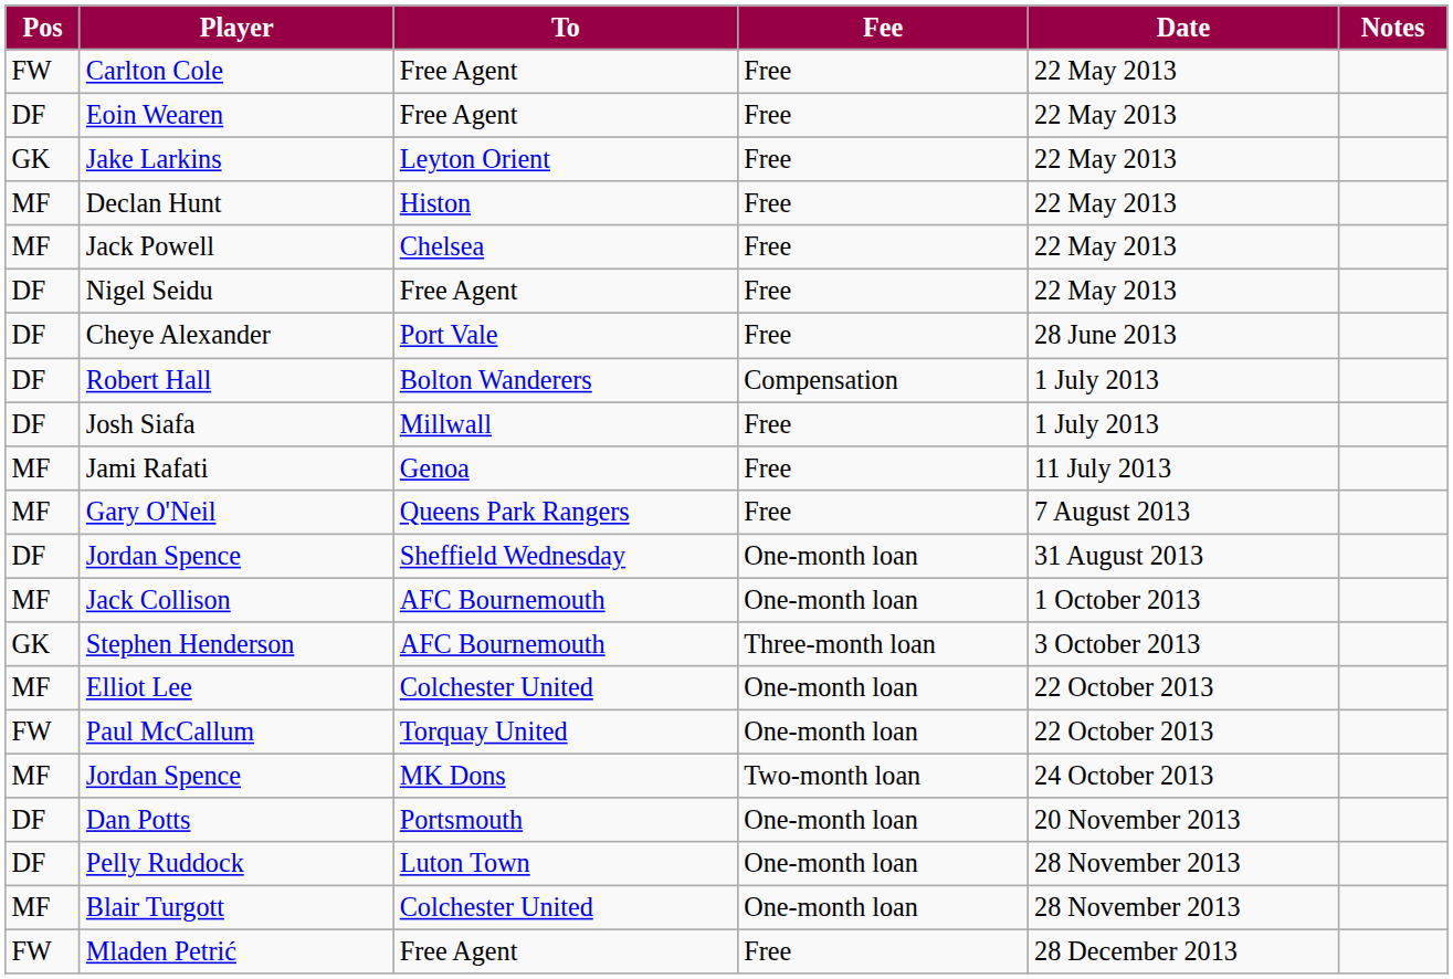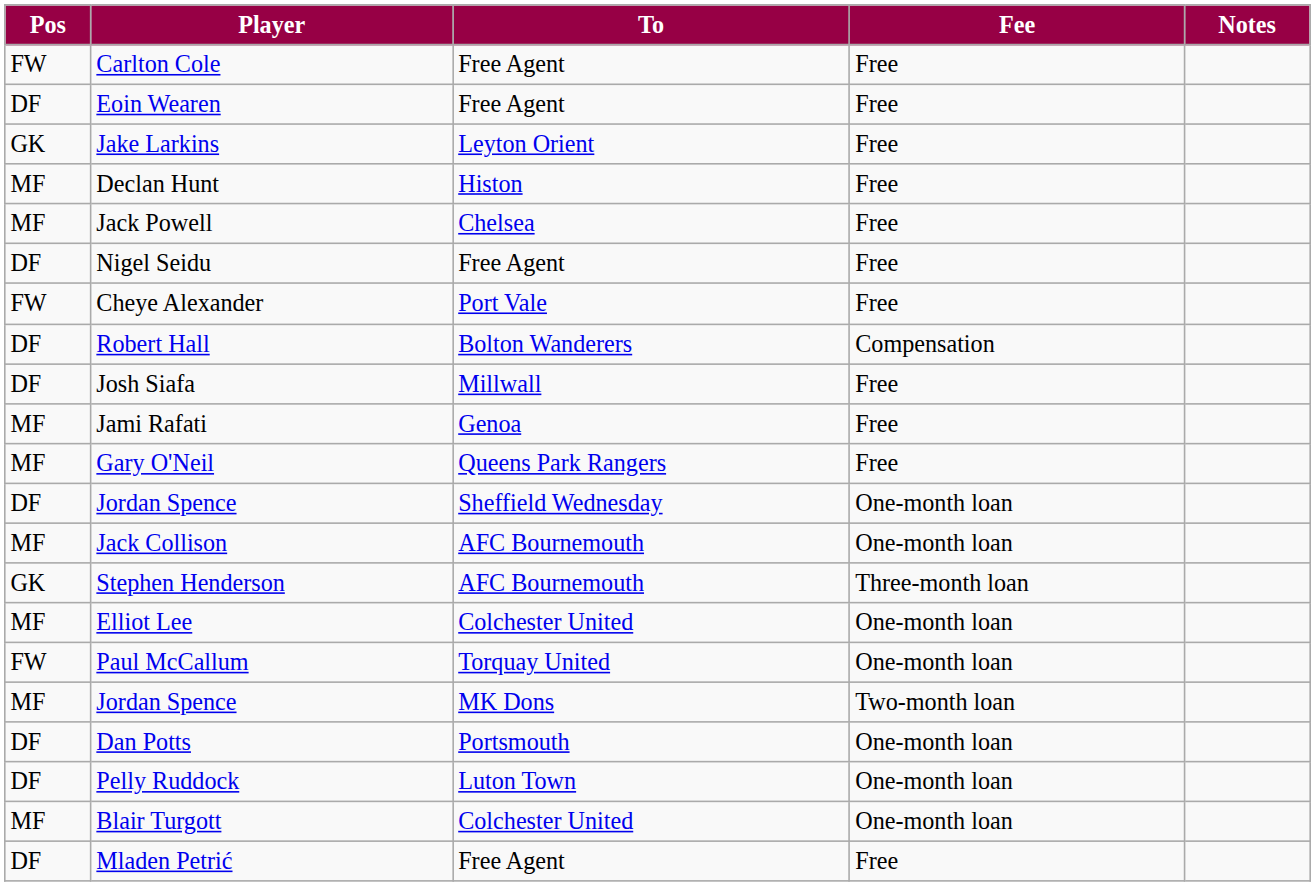 <table class="wikitable" style="width:65%; text-align:center; font-size:95%; text-align:left;">
 <tr>
 <th style="background:#970045; color:white; text-align:center;"><strong>Pos</strong></th>
 <th style="background:#970045; color:white; text-align:center;"><strong>Player</strong></th>
 <th style="background:#970045; color:white; text-align:center;"><strong>To</strong></th>
 <th style="background:#970045; color:white; text-align:center;"><strong>Fee</strong></th>
-<th style="background:#970045; color:white; text-align:center;"><strong>Date</strong></th>
 <th style="background:#970045; color:white; text-align:center;"><strong>Notes</strong></th>
 </tr>
 <tr>
 <td>FW</td>
 <td> <a href='#'>Carlton Cole</a></td>
 <td>Free Agent</td>
 <td>Free</td>
-<td>22 May 2013</td>
 <td></td>
 </tr>
 <tr>
 <td>DF</td>
 <td> <a href='#'>Eoin Wearen</a></td>
 <td>Free Agent</td>
 <td>Free</td>
-<td>22 May 2013</td>
 <td></td>
 </tr>
 <tr>
 <td>GK</td>
 <td> <a href='#'>Jake Larkins</a></td>
 <td> <a href='#'>Leyton Orient</a></td>
 <td>Free</td>
-<td>22 May 2013</td>
 <td></td>
 </tr>
 <tr>
 <td>MF</td>
 <td> Declan Hunt</td>
 <td> <a href='#'>Histon</a></td>
 <td>Free</td>
-<td>22 May 2013</td>
 <td></td>
 </tr>
 <tr>
 <td>MF</td>
 <td> Jack Powell</td>
 <td> <a href='#'>Chelsea</a></td>
 <td>Free</td>
-<td>22 May 2013</td>
 <td></td>
 </tr>
 <tr>
 <td>DF</td>
 <td> Nigel Seidu</td>
 <td>Free Agent</td>
 <td>Free</td>
-<td>22 May 2013</td>
 <td></td>
 </tr>
 <tr>
-<td>DF</td>
+<td>FW</td>
 <td> Cheye Alexander</td>
 <td> <a href='#'>Port Vale</a></td>
 <td>Free</td>
-<td>28 June 2013</td>
 <td></td>
 </tr>
 <tr>
 <td>DF</td>
 <td> <a href='#'>Robert Hall</a></td>
 <td> <a href='#'>Bolton Wanderers</a></td>
 <td>Compensation</td>
-<td>1 July 2013</td>
 <td></td>
 </tr>
 <tr>
 <td>DF</td>
 <td> Josh Siafa</td>
 <td> <a href='#'>Millwall</a></td>
 <td>Free</td>
-<td>1 July 2013</td>
 <td></td>
 </tr>
 <tr>
 <td>MF</td>
 <td> Jami Rafati</td>
 <td> <a href='#'>Genoa</a></td>
 <td>Free</td>
-<td>11 July 2013</td>
 <td></td>
 </tr>
 <tr>
 <td>MF</td>
 <td> <a href='#'>Gary O'Neil</a></td>
 <td> <a href='#'>Queens Park Rangers</a></td>
 <td>Free</td>
-<td>7 August 2013</td>
 <td></td>
 </tr>
 <tr>
 <td>DF</td>
 <td> <a href='#'>Jordan Spence</a></td>
 <td> <a href='#'>Sheffield Wednesday</a></td>
 <td>One-month loan</td>
-<td>31 August 2013</td>
 <td></td>
 </tr>
 <tr>
 <td>MF</td>
 <td> <a href='#'>Jack Collison</a></td>
 <td> <a href='#'>AFC Bournemouth</a></td>
 <td>One-month loan</td>
-<td>1 October 2013</td>
 <td></td>
 </tr>
 <tr>
 <td>GK</td>
 <td> <a href='#'>Stephen Henderson</a></td>
 <td> <a href='#'>AFC Bournemouth</a></td>
 <td>Three-month loan</td>
-<td>3 October 2013</td>
 <td></td>
 </tr>
 <tr>
 <td>MF</td>
 <td> <a href='#'>Elliot Lee</a></td>
 <td> <a href='#'>Colchester United</a></td>
 <td>One-month loan</td>
-<td>22 October 2013</td>
 <td></td>
 </tr>
 <tr>
 <td>FW</td>
 <td> <a href='#'>Paul McCallum</a></td>
 <td> <a href='#'>Torquay United</a></td>
 <td>One-month loan</td>
-<td>22 October 2013</td>
 <td></td>
 </tr>
 <tr>
 <td>MF</td>
 <td> <a href='#'>Jordan Spence</a></td>
 <td> <a href='#'>MK Dons</a></td>
 <td>Two-month loan</td>
-<td>24 October 2013</td>
 <td></td>
 </tr>
 <tr>
 <td>DF</td>
 <td> <a href='#'>Dan Potts</a></td>
 <td> <a href='#'>Portsmouth</a></td>
 <td>One-month loan</td>
-<td>20 November 2013</td>
 <td></td>
 </tr>
 <tr>
 <td>DF</td>
 <td> <a href='#'>Pelly Ruddock</a></td>
 <td> <a href='#'>Luton Town</a></td>
 <td>One-month loan</td>
-<td>28 November 2013</td>
 <td></td>
 </tr>
 <tr>
 <td>MF</td>
 <td> <a href='#'>Blair Turgott</a></td>
 <td> <a href='#'>Colchester United</a></td>
 <td>One-month loan</td>
-<td>28 November 2013</td>
 <td></td>
 </tr>
 <tr>
-<td>FW</td>
+<td>DF</td>
 <td> <a href='#'>Mladen Petrić</a></td>
 <td>Free Agent</td>
 <td>Free</td>
-<td>28 December 2013</td>
 <td></td>
 </tr>
 </table>
